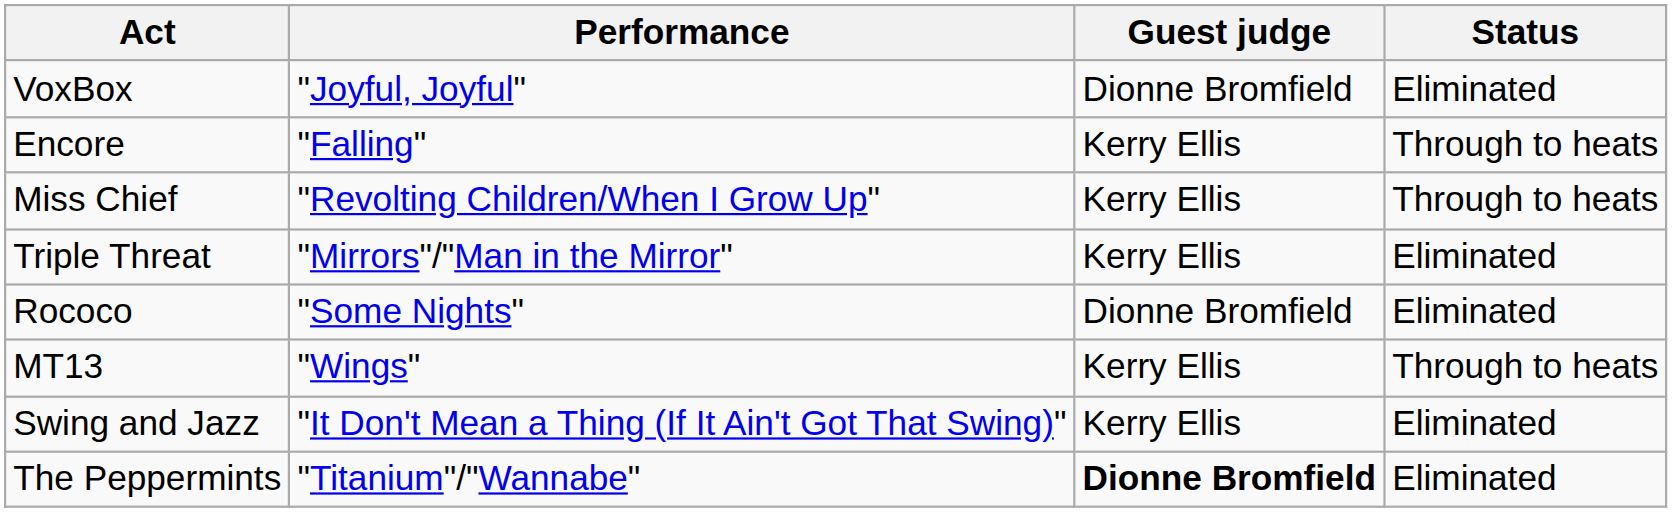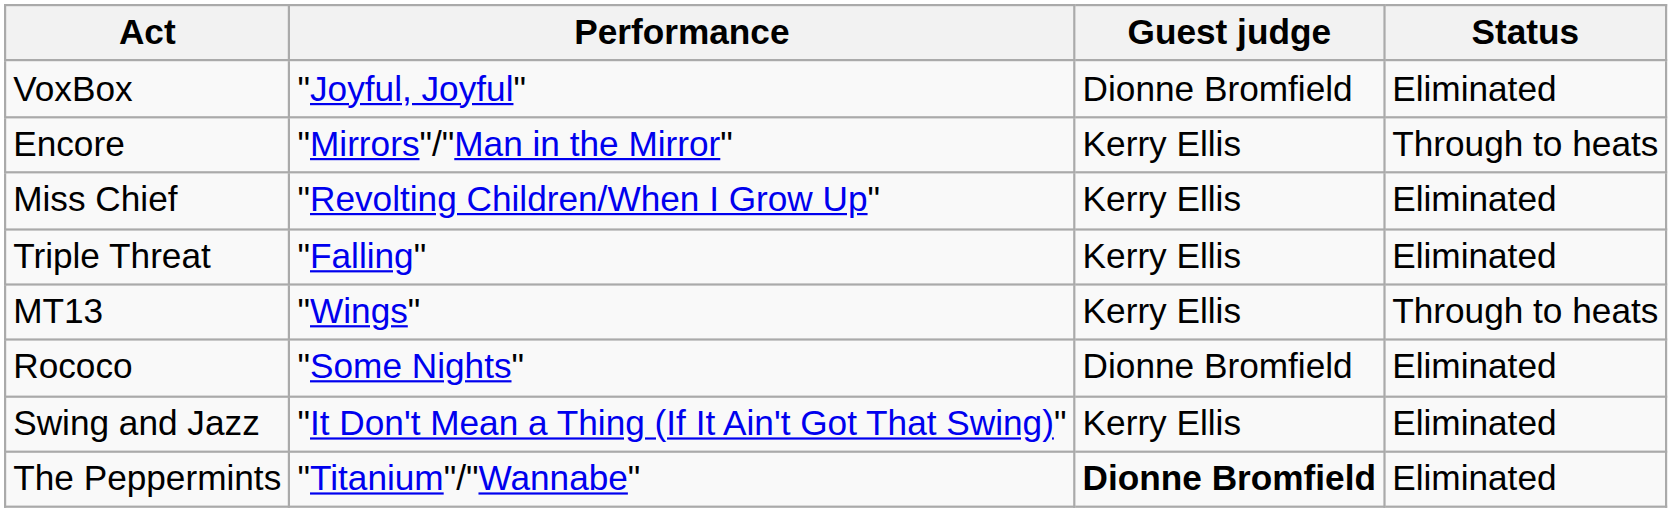 <table class="wikitable">
 <tr>
 <th>Act</th>
 <th>Performance</th>
 <th>Guest judge</th>
 <th>Status</th>
 </tr>
 <tr>
 <td>VoxBox</td>
 <td>"<a href='#'>Joyful, Joyful</a>"</td>
 <td>Dionne Bromfield</td>
 <td>Eliminated</td>
 </tr>
 <tr>
 <td>Encore</td>
-<td>"<a href='#'>Falling</a>"</td>
+<td>"<a href='#'>Mirrors</a>"/"<a href='#'>Man in the Mirror</a>"</td>
 <td>Kerry Ellis</td>
 <td>Through to heats</td>
 </tr>
 <tr>
 <td>Miss Chief</td>
 <td>"<a href='#'>Revolting Children/When I Grow Up</a>"</td>
 <td>Kerry Ellis</td>
-<td>Through to heats</td>
+<td>Eliminated</td>
 </tr>
 <tr>
 <td>Triple Threat</td>
-<td>"<a href='#'>Mirrors</a>"/"<a href='#'>Man in the Mirror</a>"</td>
+<td>"<a href='#'>Falling</a>"</td>
 <td>Kerry Ellis</td>
-<td>Eliminated</td>
-</tr>
-<tr>
-<td>Rococo</td>
-<td>"<a href='#'>Some Nights</a>"</td>
-<td>Dionne Bromfield</td>
 <td>Eliminated</td>
 </tr>
 <tr>
 <td>MT13</td>
 <td>"<a href='#'>Wings</a>"</td>
 <td>Kerry Ellis</td>
 <td>Through to heats</td>
+</tr>
+<tr>
+<td>Rococo</td>
+<td>"<a href='#'>Some Nights</a>"</td>
+<td>Dionne Bromfield</td>
+<td>Eliminated</td>
 </tr>
 <tr>
 <td>Swing and Jazz</td>
 <td>"<a href='#'>It Don't Mean a Thing (If It Ain't Got That Swing)</a>"</td>
 <td>Kerry Ellis</td>
 <td>Eliminated</td>
 </tr>
 <tr>
 <td>The Peppermints</td>
 <td>"<a href='#'>Titanium</a>"/"<a href='#'>Wannabe</a>"</td>
 <td><strong>Dionne Bromfield</strong></td>
 <td>Eliminated</td>
 </tr>
 </table>
